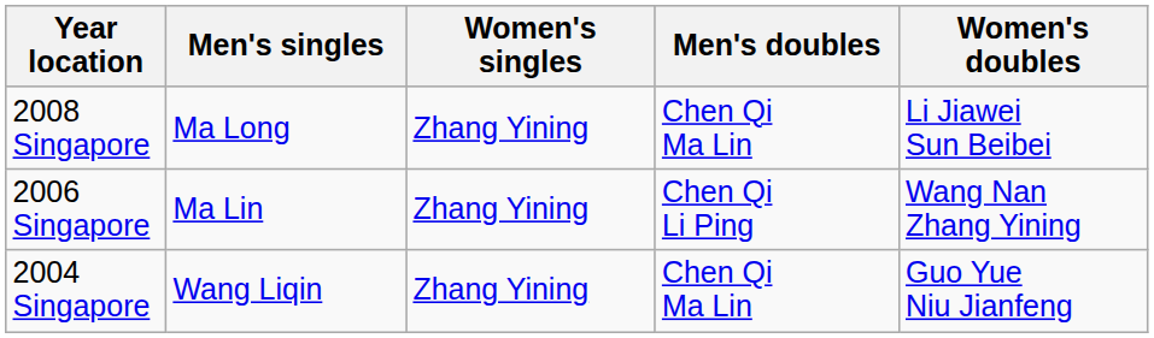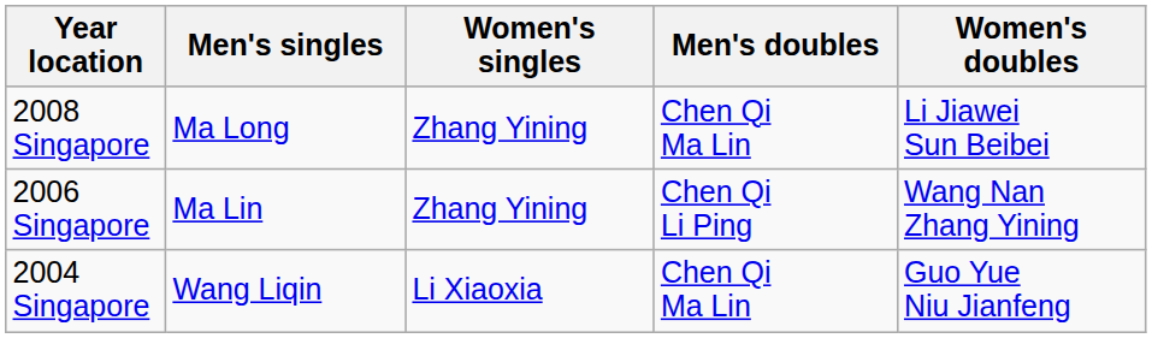 <table class="wikitable">
 <tr>
 <th width="80">Year <br> location</th>
 <th style="width:150px;">Men's singles</th>
 <th style="width:150px;">Women's singles</th>
 <th style="width:150px;">Men's doubles</th>
 <th style="width:150px;">Women's doubles</th>
 </tr>
 <tr>
 <td>2008<br> <a href='#'>Singapore</a></td>
 <td> <a href='#'>Ma Long</a></td>
 <td> <a href='#'>Zhang Yining</a></td>
 <td> <a href='#'>Chen Qi</a> <br>  <a href='#'>Ma Lin</a></td>
 <td> <a href='#'>Li Jiawei</a> <br>  <a href='#'>Sun Beibei</a></td>
 </tr>
 <tr>
 <td>2006<br> <a href='#'>Singapore</a></td>
 <td> <a href='#'>Ma Lin</a></td>
 <td> <a href='#'>Zhang Yining</a></td>
 <td> <a href='#'>Chen Qi</a> <br>  <a href='#'>Li Ping</a></td>
 <td> <a href='#'>Wang Nan</a> <br>  <a href='#'>Zhang Yining</a></td>
 </tr>
 <tr>
 <td>2004<br> <a href='#'>Singapore</a></td>
 <td> <a href='#'>Wang Liqin</a></td>
-<td> <a href='#'>Zhang Yining</a></td>
+<td> <a href='#'>Li Xiaoxia</a></td>
 <td> <a href='#'>Chen Qi</a> <br>  <a href='#'>Ma Lin</a></td>
 <td> <a href='#'>Guo Yue</a> <br>  <a href='#'>Niu Jianfeng</a></td>
 </tr>
 </table>
